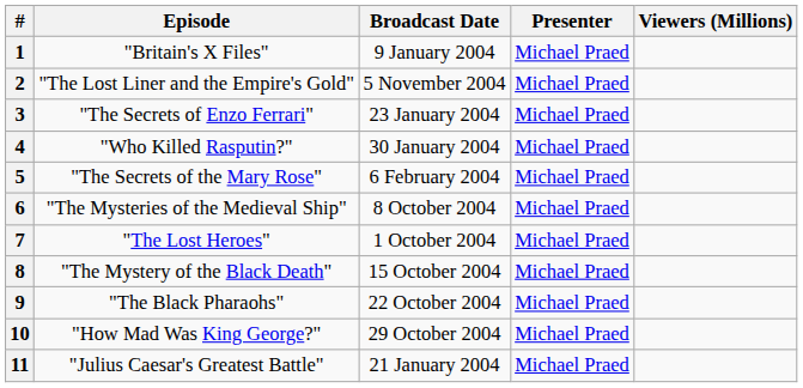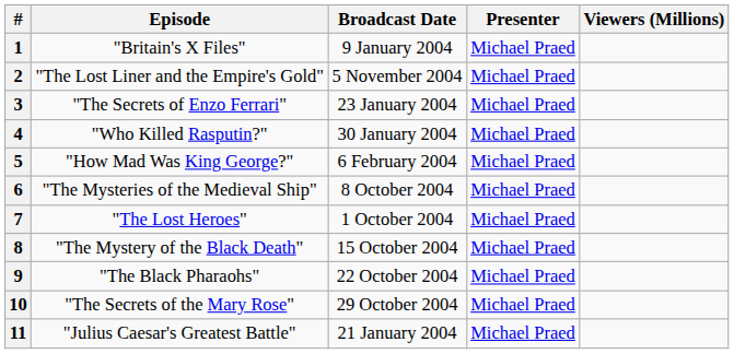 <table class="wikitable" border="1" style="text-align: center">
 <tr>
 <th>#</th>
 <th>Episode</th>
 <th>Broadcast Date</th>
 <th>Presenter</th>
 <th>Viewers (Millions)</th>
 </tr>
 <tr>
 <th>1</th>
 <td>"Britain's X Files"</td>
 <td>9 January 2004</td>
 <td><a href='#'>Michael Praed</a></td>
 <td></td>
 </tr>
 <tr>
 <th>2</th>
 <td>"The Lost Liner and the Empire's Gold"</td>
 <td>5 November 2004</td>
 <td><a href='#'>Michael Praed</a></td>
 <td></td>
 </tr>
 <tr>
 <th>3</th>
 <td>"The Secrets of <a href='#'>Enzo Ferrari</a>"</td>
 <td>23 January 2004</td>
 <td><a href='#'>Michael Praed</a></td>
 <td></td>
 </tr>
 <tr>
 <th>4</th>
 <td>"Who Killed <a href='#'>Rasputin</a>?"</td>
 <td>30 January 2004</td>
 <td><a href='#'>Michael Praed</a></td>
 <td></td>
 </tr>
 <tr>
 <th>5</th>
-<td>"The Secrets of the <a href='#'>Mary Rose</a>"</td>
+<td>"How Mad Was <a href='#'>King George</a>?"</td>
 <td>6 February 2004</td>
 <td><a href='#'>Michael Praed</a></td>
 <td></td>
 </tr>
 <tr>
 <th>6</th>
 <td>"The Mysteries of the Medieval Ship"</td>
 <td>8 October 2004</td>
 <td><a href='#'>Michael Praed</a></td>
 <td></td>
 </tr>
 <tr>
 <th>7</th>
 <td>"<a href='#'>The Lost Heroes</a>"</td>
 <td>1 October 2004</td>
 <td><a href='#'>Michael Praed</a></td>
 <td></td>
 </tr>
 <tr>
 <th>8</th>
 <td>"The Mystery of the <a href='#'>Black Death</a>"</td>
 <td>15 October 2004</td>
 <td><a href='#'>Michael Praed</a></td>
 <td></td>
 </tr>
 <tr>
 <th>9</th>
 <td>"The Black Pharaohs"</td>
 <td>22 October 2004</td>
 <td><a href='#'>Michael Praed</a></td>
 <td></td>
 </tr>
 <tr>
 <th>10</th>
-<td>"How Mad Was <a href='#'>King George</a>?"</td>
+<td>"The Secrets of the <a href='#'>Mary Rose</a>"</td>
 <td>29 October 2004</td>
 <td><a href='#'>Michael Praed</a></td>
 <td></td>
 </tr>
 <tr>
 <th>11</th>
 <td>"Julius Caesar's Greatest Battle"</td>
 <td>21 January 2004</td>
 <td><a href='#'>Michael Praed</a></td>
 <td></td>
 </tr>
 </table>
